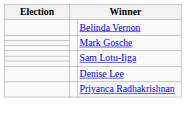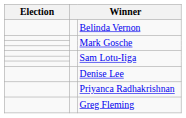 <table class=wikitable>
 <tr>
 <th width=100>Election</th>
 <th colspan=2 width=175>Winner</th>
 </tr>
 <tr>
 <td></td>
 <td width=5 bgcolor=></td>
 <td><a href='#'>Belinda Vernon</a></td>
 </tr>
 <tr>
 <td></td>
 <td rowspan=3 bgcolor=></td>
 <td rowspan=3><a href='#'>Mark Gosche</a></td>
 </tr>
 <tr>
 <td></td>
 </tr>
 <tr>
 <td></td>
 </tr>
 <tr>
 <td></td>
 <td rowspan=3 bgcolor=></td>
 <td rowspan=3><a href='#'>Sam Lotu-Iiga</a></td>
 </tr>
 <tr>
 <td></td>
 </tr>
 <tr>
 <td></td>
 </tr>
 <tr>
 <td></td>
 <td bgcolor=></td>
 <td><a href='#'>Denise Lee</a></td>
 </tr>
 <tr>
 <td></td>
 <td bgcolor=></td>
 <td><a href='#'>Priyanca Radhakrishnan</a></td>
 </tr>
+<tr>
+<td></td>
+<td bgcolor=></td>
+<td><a href='#'>Greg Fleming</a></td>
+</tr>
 </table>
